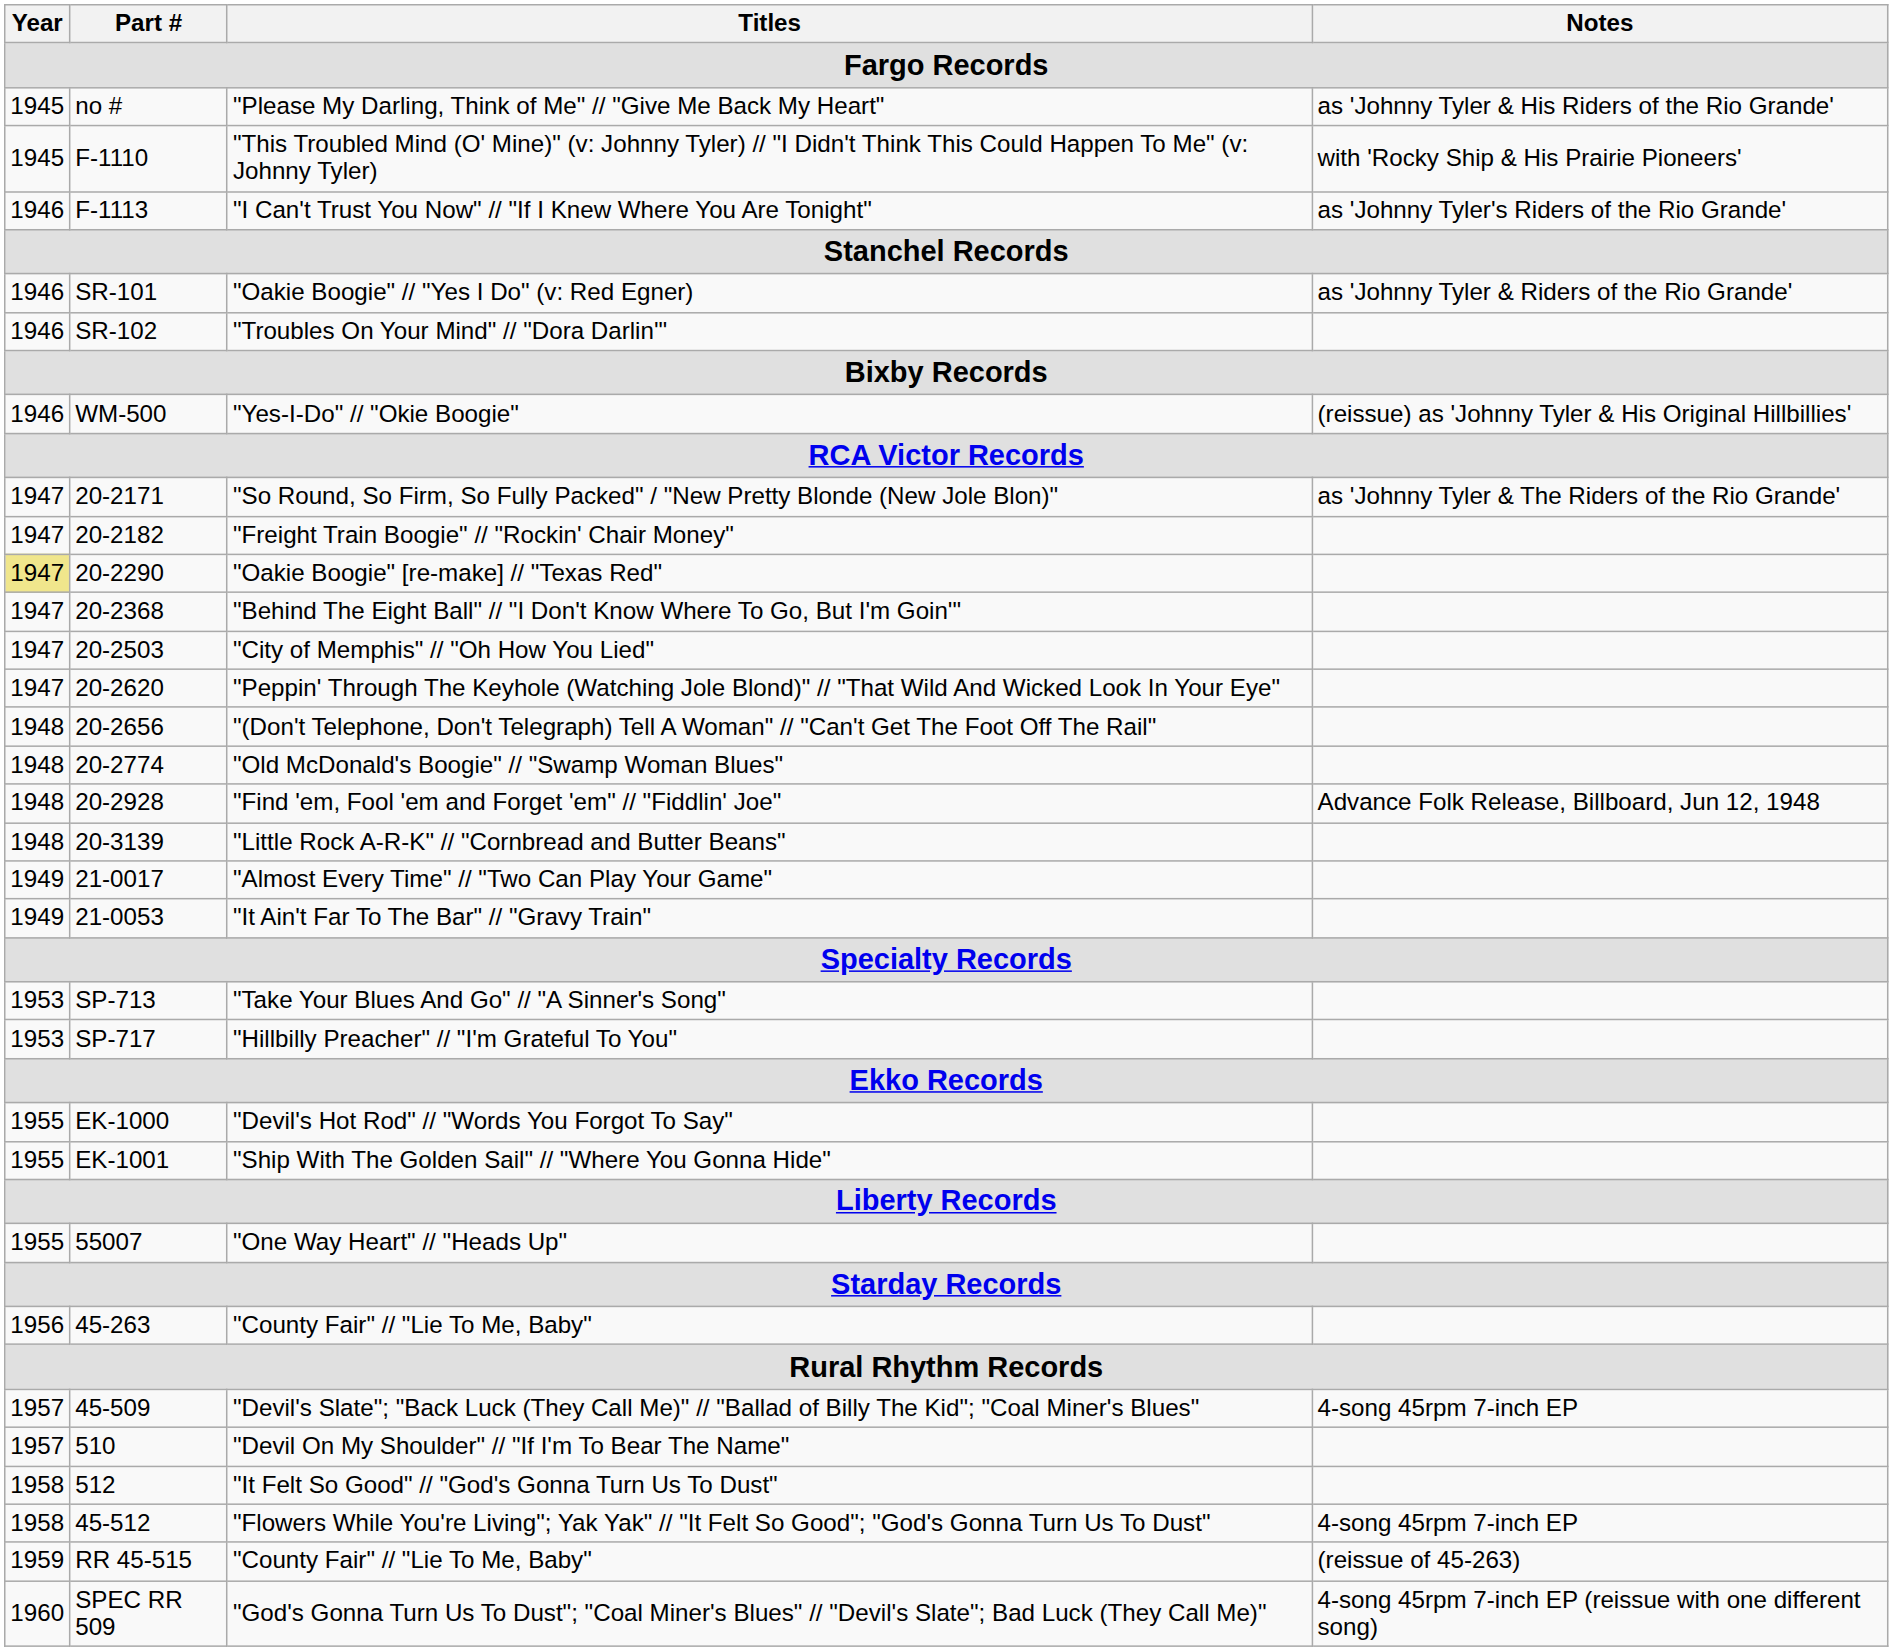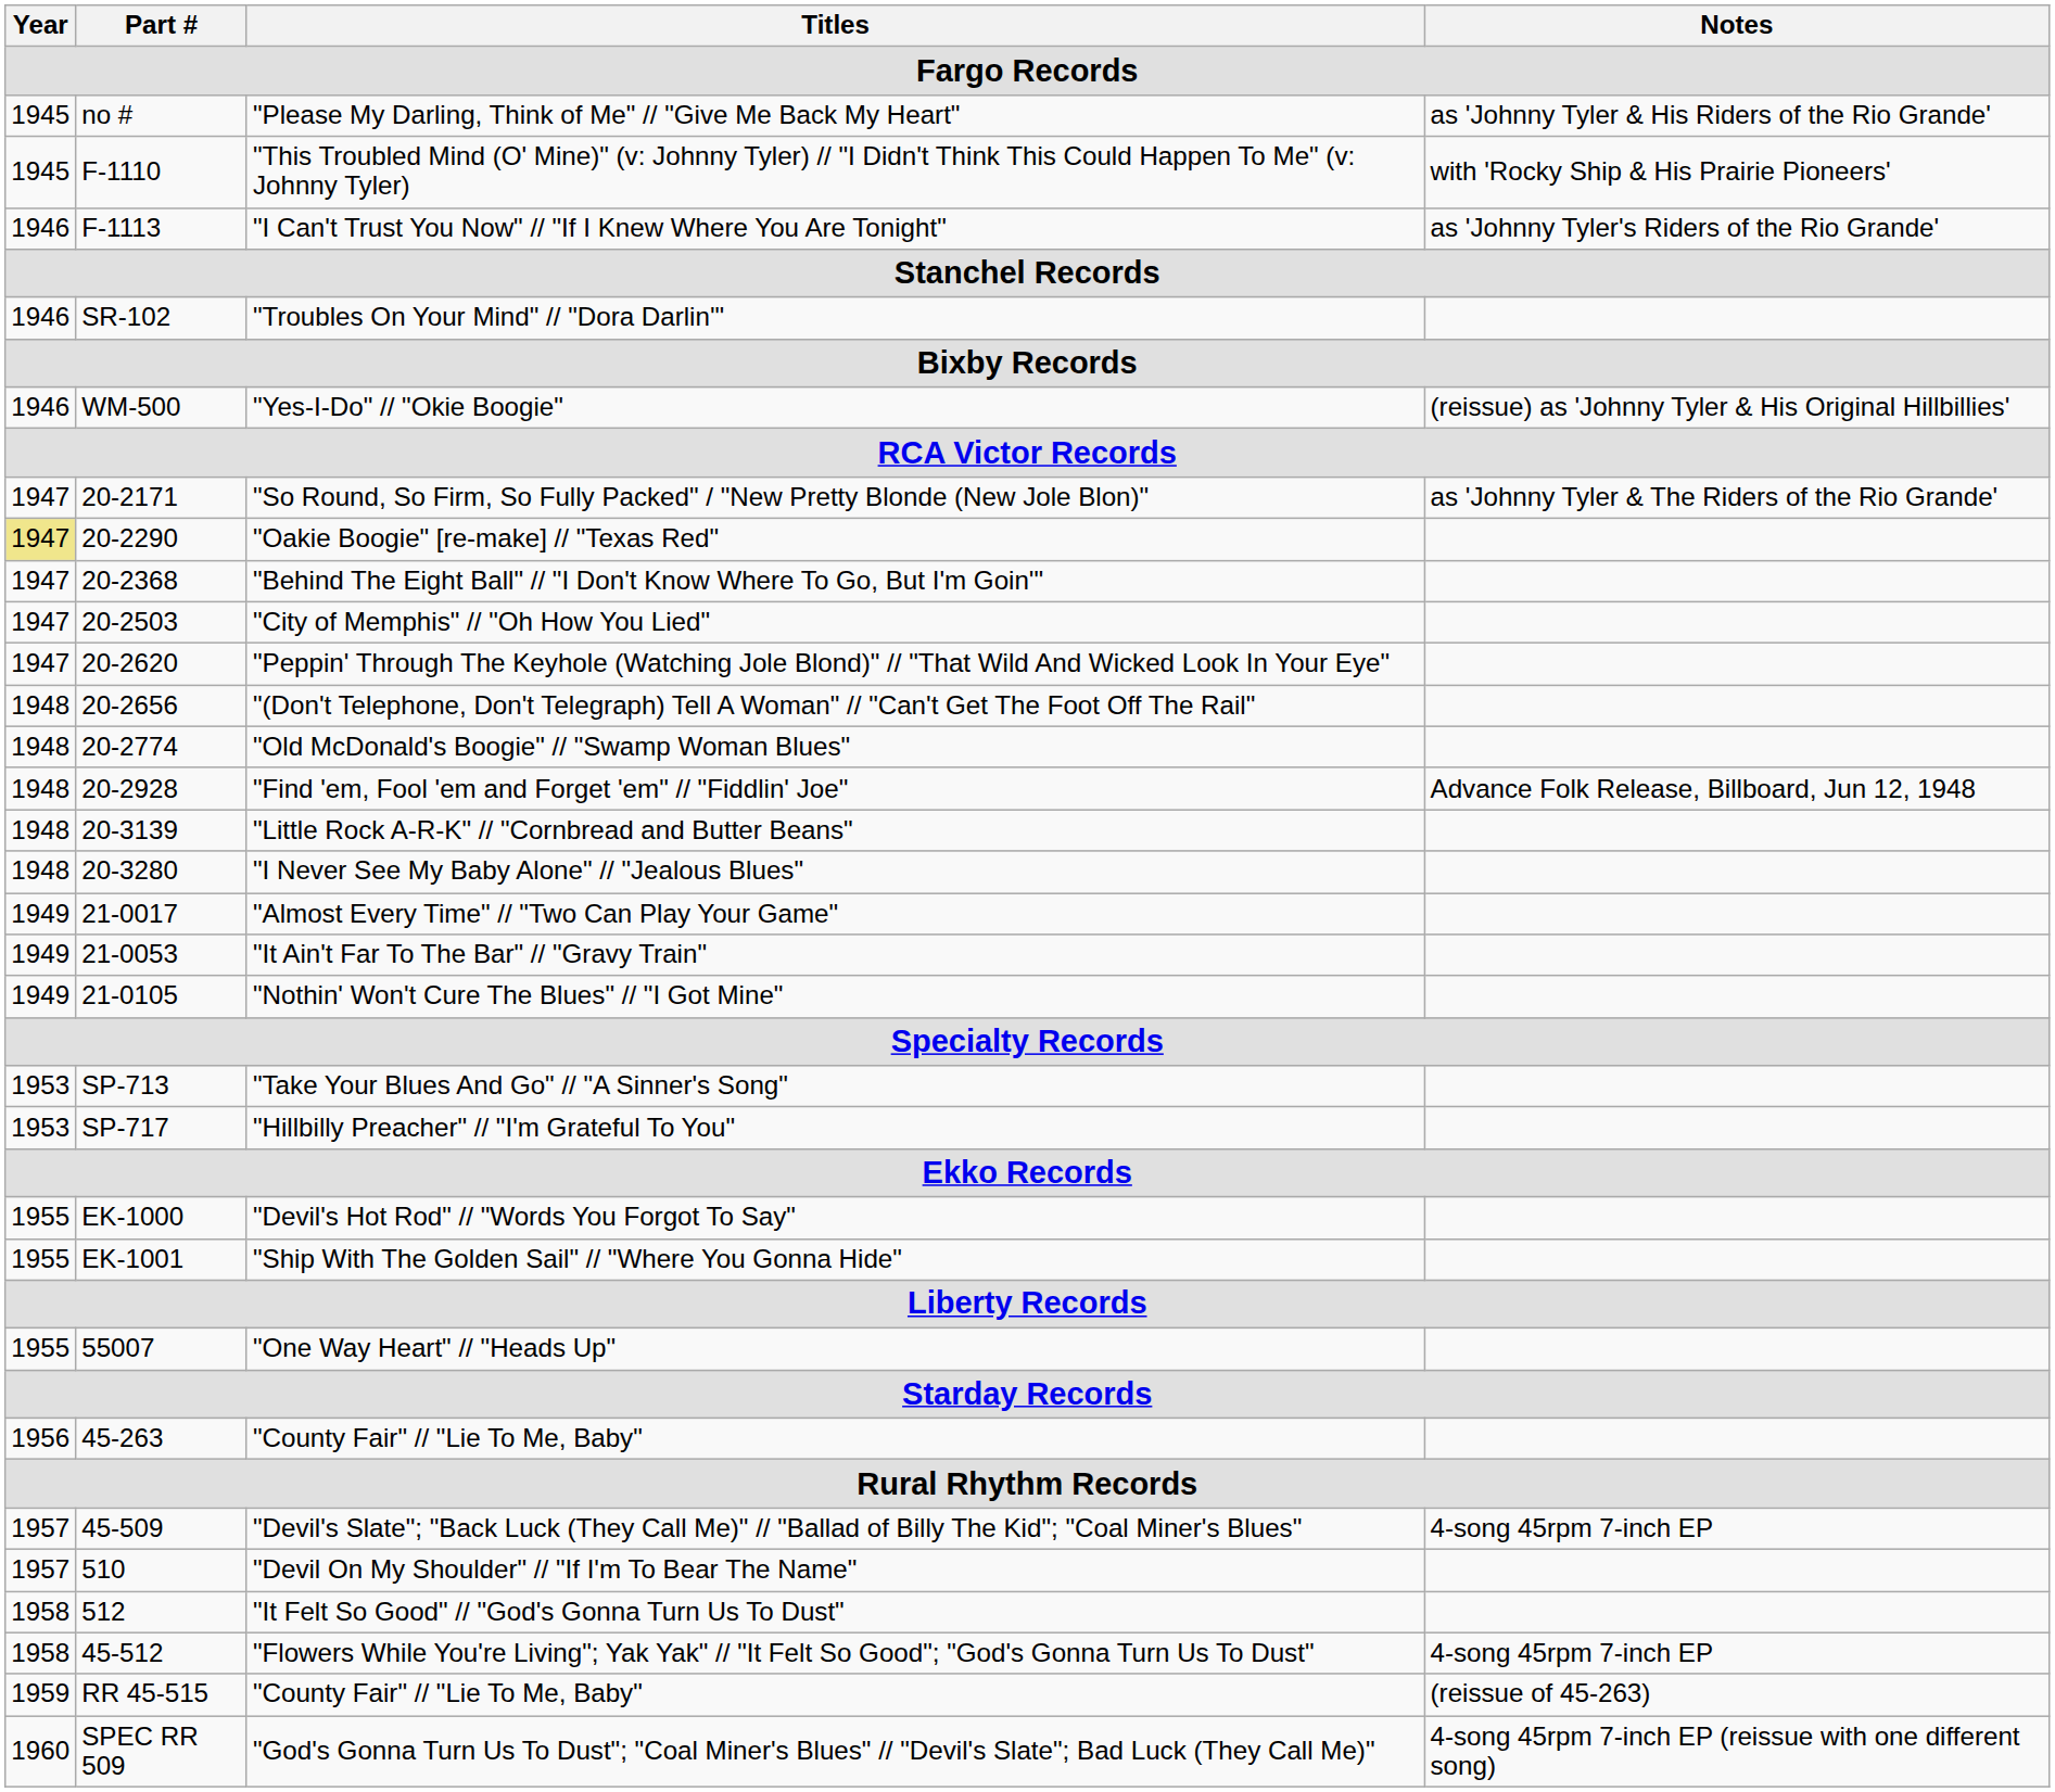 <table class="wikitable">
 <tr>
 <th>Year</th>
 <th>Part #</th>
 <th>Titles</th>
 <th>Notes</th>
 </tr>
 <tr>
 <td bgcolor="#E0E0E0" colspan="4" align="center"><big><strong>Fargo Records</strong></big></td>
 </tr>
 <tr>
 <td>1945</td>
 <td>no #</td>
 <td>"Please My Darling, Think of Me" // "Give Me Back My Heart"</td>
 <td>as 'Johnny Tyler & His Riders of the Rio Grande'</td>
 </tr>
 <tr>
 <td>1945</td>
 <td>F-1110</td>
 <td>"This Troubled Mind (O' Mine)" (v: Johnny Tyler) // "I Didn't Think This Could Happen To Me" (v: Johnny Tyler)</td>
 <td>with 'Rocky Ship & His Prairie Pioneers'</td>
 </tr>
 <tr>
 <td>1946</td>
 <td>F-1113</td>
 <td>"I Can't Trust You Now" // "If I Knew Where You Are Tonight"</td>
 <td>as 'Johnny Tyler's Riders of the Rio Grande'</td>
 </tr>
 <tr>
 <td bgcolor="#E0E0E0" colspan="4" align="center"><big><strong>Stanchel Records</strong></big></td>
 </tr>
 <tr>
 <td>1946</td>
-<td>SR-101</td>
-<td>"Oakie Boogie" // "Yes I Do" (v: Red Egner)</td>
-<td>as 'Johnny Tyler & Riders of the Rio Grande'</td>
-</tr>
-<tr>
-<td>1946</td>
 <td>SR-102</td>
 <td>"Troubles On Your Mind" // "Dora Darlin'"</td>
 <td></td>
 </tr>
 <tr>
 <td bgcolor="#E0E0E0" colspan="4" align="center"><big><strong>Bixby Records</strong></big></td>
 </tr>
 <tr>
 <td>1946</td>
 <td>WM-500</td>
 <td>"Yes-I-Do" // "Okie Boogie"</td>
 <td>(reissue) as 'Johnny Tyler & His Original Hillbillies'</td>
 </tr>
 <tr>
 <td bgcolor="#E0E0E0" colspan="4" align="center"><big><strong><a href='#'>RCA Victor Records</a></strong></big></td>
 </tr>
 <tr>
 <td>1947</td>
 <td>20-2171</td>
 <td>"So Round, So Firm, So Fully Packed" / "New Pretty Blonde (New Jole Blon)"</td>
 <td>as 'Johnny Tyler & The Riders of the Rio Grande'</td>
-</tr>
-<tr>
-<td>1947</td>
-<td>20-2182</td>
-<td>"Freight Train Boogie" // "Rockin' Chair Money"</td>
-<td></td>
 </tr>
 <tr>
 <td style="background: khaki;">1947</td>
 <td>20-2290</td>
 <td>"Oakie Boogie" [re-make] // "Texas Red"</td>
 <td></td>
 </tr>
 <tr>
 <td>1947</td>
 <td>20-2368</td>
 <td>"Behind The Eight Ball" // "I Don't Know Where To Go, But I'm Goin'"</td>
 <td></td>
 </tr>
 <tr>
 <td>1947</td>
 <td>20-2503</td>
 <td>"City of Memphis" // "Oh How You Lied"</td>
 <td></td>
 </tr>
 <tr>
 <td>1947</td>
 <td>20-2620</td>
 <td>"Peppin' Through The Keyhole (Watching Jole Blond)" // "That Wild And Wicked Look In Your Eye"</td>
 <td></td>
 </tr>
 <tr>
 <td>1948</td>
 <td>20-2656</td>
 <td>"(Don't Telephone, Don't Telegraph) Tell A Woman" // "Can't Get The Foot Off The Rail"</td>
 <td></td>
 </tr>
 <tr>
 <td>1948</td>
 <td>20-2774</td>
 <td>"Old McDonald's Boogie" // "Swamp Woman Blues"</td>
 <td></td>
 </tr>
 <tr>
 <td>1948</td>
 <td>20-2928</td>
 <td>"Find 'em, Fool 'em and Forget 'em" // "Fiddlin' Joe"</td>
 <td>Advance Folk Release, Billboard, Jun 12, 1948</td>
 </tr>
 <tr>
 <td>1948</td>
 <td>20-3139</td>
 <td>"Little Rock A-R-K" // "Cornbread and Butter Beans"</td>
 <td></td>
 </tr>
 <tr>
+<td>1948</td>
+<td>20-3280</td>
+<td>"I Never See My Baby Alone" // "Jealous Blues"</td>
+<td></td>
+</tr>
+<tr>
 <td>1949</td>
 <td>21-0017</td>
 <td>"Almost Every Time" // "Two Can Play Your Game"</td>
 <td></td>
 </tr>
 <tr>
 <td>1949</td>
 <td>21-0053</td>
 <td>"It Ain't Far To The Bar" // "Gravy Train"</td>
+<td></td>
+</tr>
+<tr>
+<td>1949</td>
+<td>21-0105</td>
+<td>"Nothin' Won't Cure The Blues" // "I Got Mine"</td>
 <td></td>
 </tr>
 <tr --->
 <td bgcolor="#E0E0E0" colspan="4" align="center"><big><strong><a href='#'>Specialty Records</a></strong></big></td>
 </tr>
 <tr>
 <td>1953</td>
 <td>SP-713</td>
 <td>"Take Your Blues And Go" // "A Sinner's Song"</td>
 <td></td>
 </tr>
 <tr>
 <td>1953</td>
 <td>SP-717</td>
 <td>"Hillbilly Preacher" // "I'm Grateful To You"</td>
 <td></td>
 </tr>
 <tr --->
 <td bgcolor="#E0E0E0" colspan="4" align="center"><big><strong><a href='#'>Ekko Records</a></strong></big></td>
 </tr>
 <tr>
 <td>1955</td>
 <td>EK-1000</td>
 <td>"Devil's Hot Rod" // "Words You Forgot To Say"</td>
 <td></td>
 </tr>
 <tr>
 <td>1955</td>
 <td>EK-1001</td>
 <td>"Ship With The Golden Sail" // "Where You Gonna Hide"</td>
 <td></td>
 </tr>
 <tr --->
 <td bgcolor="#E0E0E0" colspan="4" align="center"><big><strong><a href='#'>Liberty Records</a></strong></big></td>
 </tr>
 <tr>
 <td>1955</td>
 <td>55007</td>
 <td>"One Way Heart" // "Heads Up"</td>
 <td></td>
 </tr>
 <tr --->
 <td bgcolor="#E0E0E0" colspan="4" align="center"><big><strong><a href='#'>Starday Records</a></strong></big></td>
 </tr>
 <tr>
 <td>1956</td>
 <td>45-263</td>
 <td>"County Fair" // "Lie To Me, Baby"</td>
 <td></td>
 </tr>
 <tr>
 <td bgcolor="#E0E0E0" colspan="4" align="center"><big><strong>Rural Rhythm Records</strong></big></td>
 </tr>
 <tr>
 <td>1957</td>
 <td>45-509</td>
 <td>"Devil's Slate"; "Back Luck (They Call Me)" // "Ballad of Billy The Kid"; "Coal Miner's Blues"</td>
 <td>4-song 45rpm 7-inch EP</td>
 </tr>
 <tr>
 <td>1957</td>
 <td>510</td>
 <td>"Devil On My Shoulder" // "If I'm To Bear The Name"</td>
 <td></td>
 </tr>
 <tr>
 <td>1958</td>
 <td>512</td>
 <td>"It Felt So Good" // "God's Gonna Turn Us To Dust"</td>
 <td></td>
 </tr>
 <tr>
 <td>1958</td>
 <td>45-512</td>
 <td>"Flowers While You're Living"; Yak Yak" // "It Felt So Good"; "God's Gonna Turn Us To Dust"</td>
 <td>4-song 45rpm 7-inch EP</td>
 </tr>
 <tr>
 <td>1959</td>
 <td>RR 45-515</td>
 <td>"County Fair" // "Lie To Me, Baby"</td>
 <td>(reissue of 45-263)</td>
 </tr>
 <tr>
 <td>1960</td>
 <td>SPEC RR 509</td>
 <td>"God's Gonna Turn Us To Dust"; "Coal Miner's Blues" // "Devil's Slate"; Bad Luck (They Call Me)"</td>
 <td>4-song 45rpm 7-inch EP (reissue with one different song)</td>
 </tr>
 </table>
